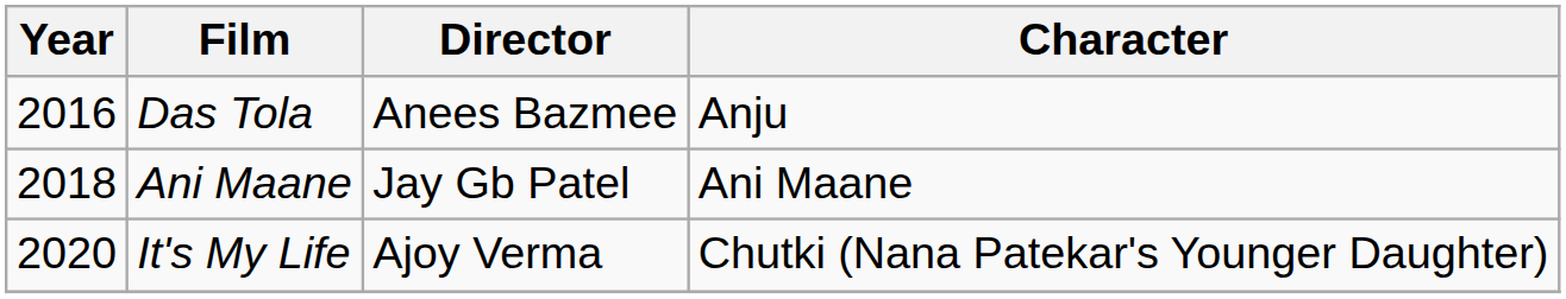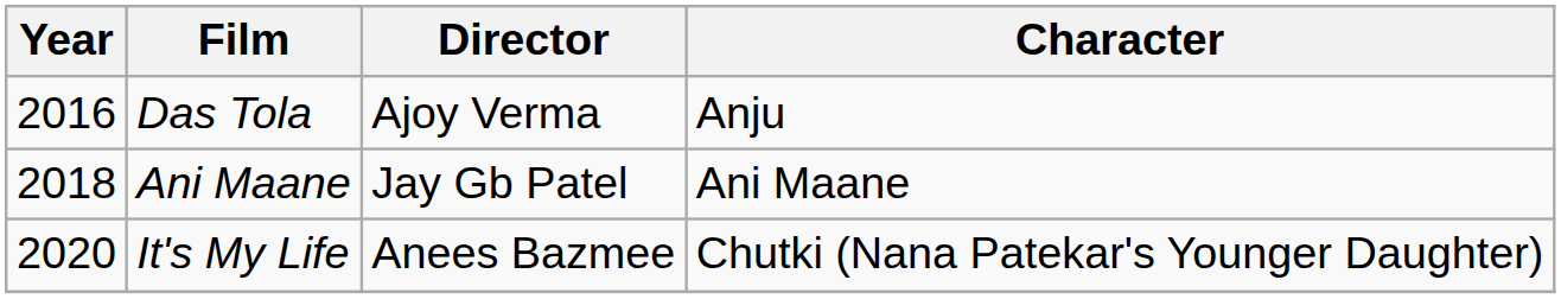 <table class="wikitable sortable">
 <tr>
 <th>Year</th>
 <th>Film</th>
 <th>Director</th>
 <th>Character</th>
 </tr>
 <tr>
 <td>2016</td>
 <td><em>Das Tola</em></td>
-<td>Anees Bazmee</td>
+<td>Ajoy Verma</td>
 <td>Anju</td>
 </tr>
 <tr>
 <td>2018</td>
 <td><em>Ani Maane</em></td>
 <td>Jay Gb Patel</td>
 <td>Ani Maane</td>
 </tr>
 <tr>
 <td>2020</td>
 <td><em>It's My Life</em></td>
-<td>Ajoy Verma</td>
+<td>Anees Bazmee</td>
 <td>Chutki (Nana Patekar's Younger Daughter)</td>
 </tr>
 <tr>
 </tr>
 </table>
